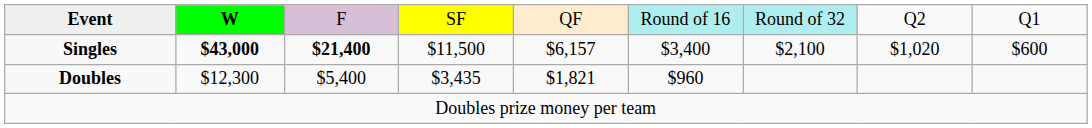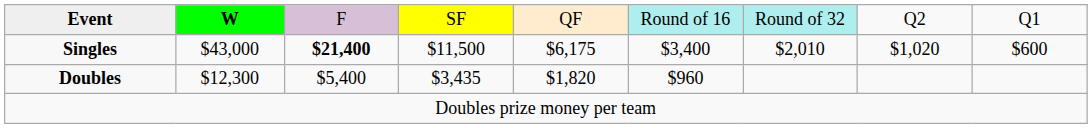 <table class=wikitable style=font-size:90%;text-align:center>
 <tr>
 <td style="width:130px; background:#efefef;"><strong>Event</strong></td>
 <td style="width:80px; background:lime;"><strong>W</strong></td>
 <td style="width:85px; background:thistle;">F</td>
 <td style="width:85px; background:#ff0;">SF</td>
 <td style="width:85px; background:#ffebcd;">QF</td>
 <td style="width:85px; background:#afeeee;">Round of 16</td>
 <td style="width:85px; background:#afeeee;">Round of 32</td>
 <td width=85>Q2</td>
 <td width=85>Q1</td>
 </tr>
 <tr>
 <td style="background:#f8f8f8;"><strong>Singles</strong></td>
-<td><strong>$43,000</strong></td>
+<td>$43,000</td>
 <td><strong>$21,400</strong></td>
 <td>$11,500</td>
-<td>$6,157</td>
+<td>$6,175</td>
 <td>$3,400</td>
-<td>$2,100</td>
+<td>$2,010</td>
 <td>$1,020</td>
 <td>$600</td>
 </tr>
 <tr>
 <td style="background:#f8f8f8;"><strong>Doubles</strong></td>
 <td>$12,300</td>
 <td>$5,400</td>
 <td>$3,435</td>
-<td>$1,821</td>
+<td>$1,820</td>
 <td>$960</td>
 <td></td>
 <td></td>
 <td></td>
 </tr>
 <tr>
 <td colspan=10>Doubles prize money per team</td>
 </tr>
 </table>
